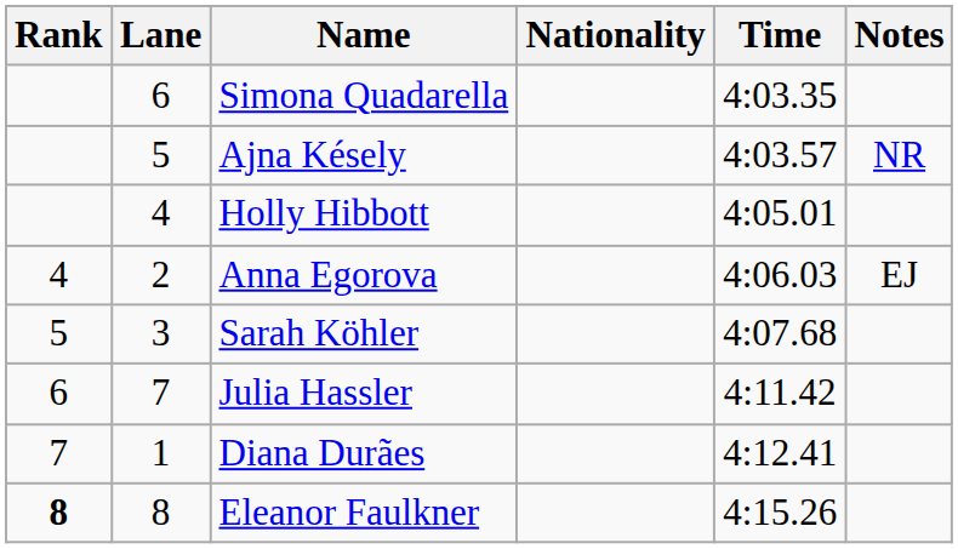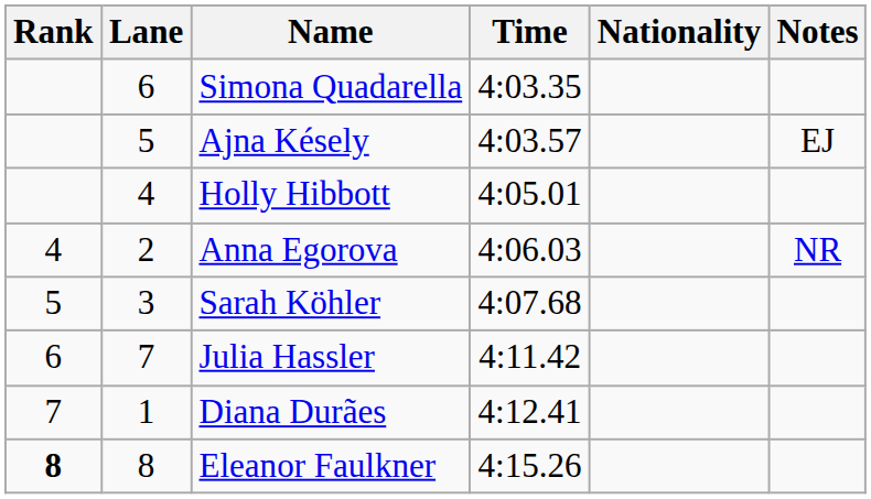 <table class="wikitable sortable" style="text-align:center">
 <tr>
 <th>Rank</th>
 <th>Lane</th>
 <th>Name</th>
+<th>Time</th>
 <th>Nationality</th>
-<th>Time</th>
 <th>Notes</th>
 </tr>
 <tr>
 <td></td>
 <td>6</td>
 <td align=left><a href='#'>Simona Quadarella</a></td>
+<td>4:03.35</td>
 <td align=left></td>
-<td>4:03.35</td>
 <td></td>
 </tr>
 <tr>
 <td></td>
 <td>5</td>
 <td align=left><a href='#'>Ajna Késely</a></td>
+<td>4:03.57</td>
 <td align=left></td>
-<td>4:03.57</td>
-<td><a href='#'>NR</a></td>
+<td>EJ</td>
 </tr>
 <tr>
 <td></td>
 <td>4</td>
 <td align=left><a href='#'>Holly Hibbott</a></td>
+<td>4:05.01</td>
 <td align=left></td>
-<td>4:05.01</td>
 <td></td>
 </tr>
 <tr>
 <td>4</td>
 <td>2</td>
 <td align=left><a href='#'>Anna Egorova</a></td>
+<td>4:06.03</td>
 <td align=left></td>
-<td>4:06.03</td>
-<td>EJ</td>
+<td><a href='#'>NR</a></td>
 </tr>
 <tr>
 <td>5</td>
 <td>3</td>
 <td align=left><a href='#'>Sarah Köhler</a></td>
+<td>4:07.68</td>
 <td align=left></td>
-<td>4:07.68</td>
 <td></td>
 </tr>
 <tr>
 <td>6</td>
 <td>7</td>
 <td align=left><a href='#'>Julia Hassler</a></td>
+<td>4:11.42</td>
 <td align=left></td>
-<td>4:11.42</td>
 <td></td>
 </tr>
 <tr>
 <td>7</td>
 <td>1</td>
 <td align=left><a href='#'>Diana Durães</a></td>
+<td>4:12.41</td>
 <td align=left></td>
-<td>4:12.41</td>
 <td></td>
 </tr>
 <tr>
 <td><strong>8</strong></td>
 <td>8</td>
 <td align=left><a href='#'>Eleanor Faulkner</a></td>
+<td>4:15.26</td>
 <td align=left></td>
-<td>4:15.26</td>
 <td></td>
 </tr>
 </table>
